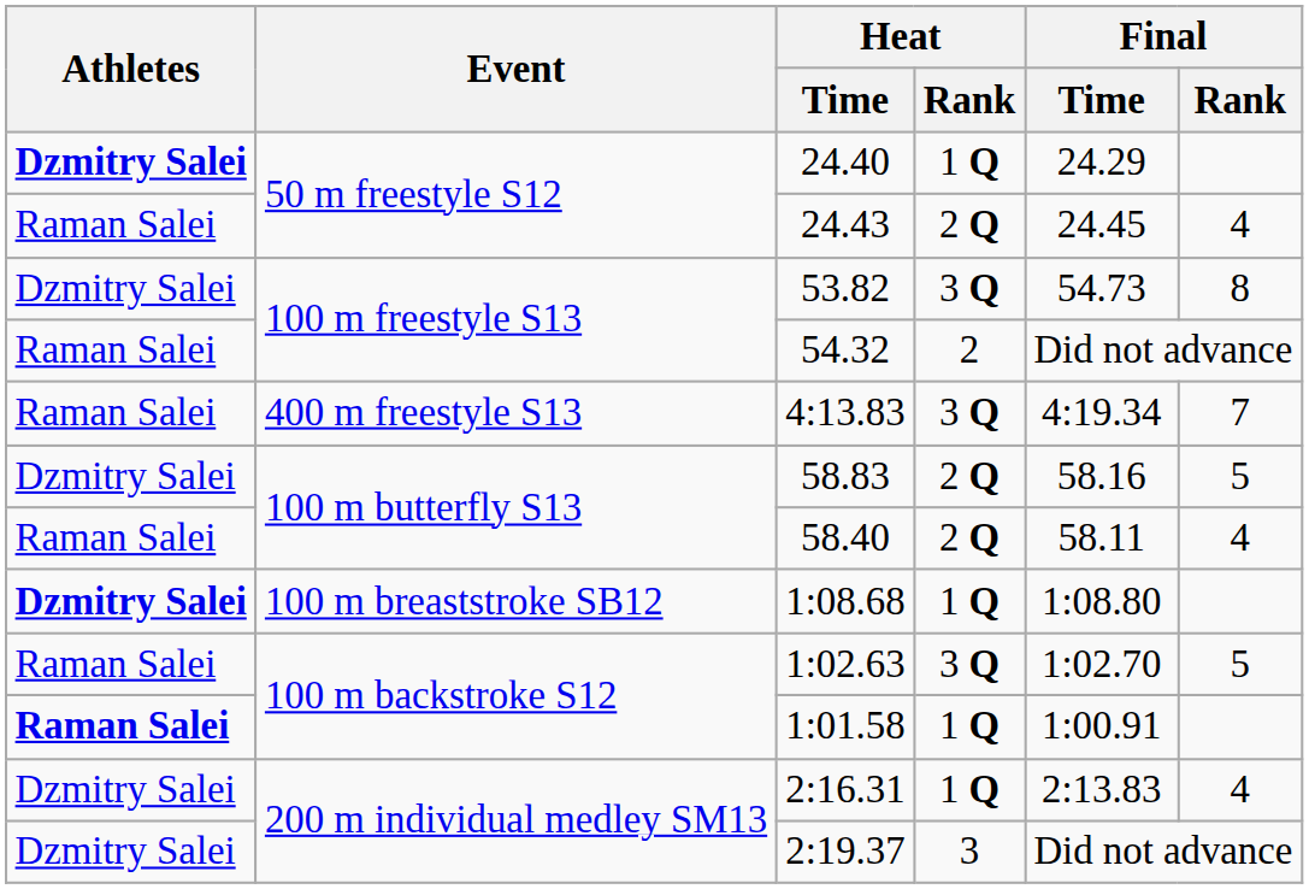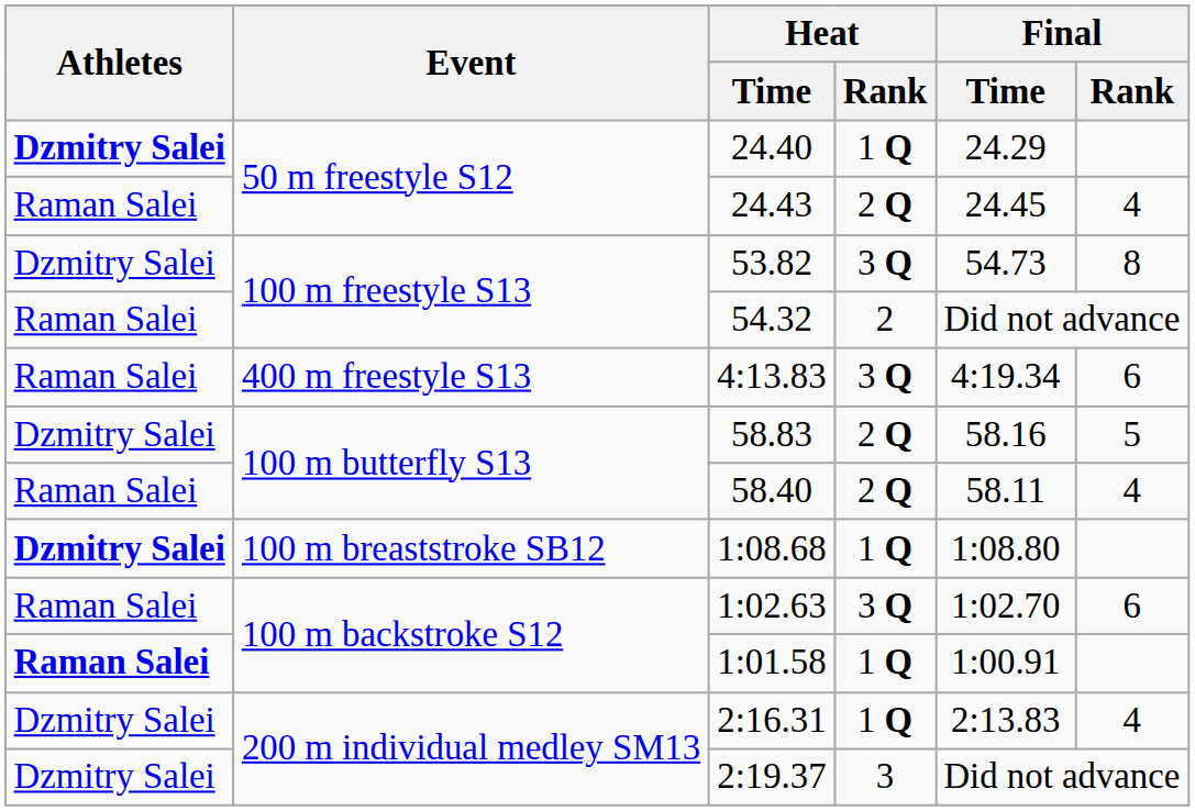 <table class=wikitable>
 <tr>
 <th rowspan="2">Athletes</th>
 <th rowspan="2">Event</th>
 <th colspan="2">Heat</th>
 <th colspan="2">Final</th>
 </tr>
 <tr>
 <th>Time</th>
 <th>Rank</th>
 <th>Time</th>
 <th>Rank</th>
 </tr>
 <tr align=center>
 <td align=left><strong><a href='#'>Dzmitry Salei</a></strong></td>
 <td align=left rowspan=2><a href='#'>50 m freestyle S12</a></td>
 <td>24.40</td>
 <td>1 <strong>Q</strong></td>
 <td>24.29</td>
 <td></td>
 </tr>
 <tr align=center>
 <td align=left><a href='#'>Raman Salei</a></td>
 <td>24.43</td>
 <td>2 <strong>Q</strong></td>
 <td>24.45</td>
 <td>4</td>
 </tr>
 <tr align=center>
 <td align=left><a href='#'>Dzmitry Salei</a></td>
 <td align=left rowspan=2><a href='#'>100 m freestyle S13</a></td>
 <td>53.82</td>
 <td>3 <strong>Q</strong></td>
 <td>54.73</td>
 <td>8</td>
 </tr>
 <tr align=center>
 <td align=left><a href='#'>Raman Salei</a></td>
 <td>54.32</td>
 <td>2</td>
 <td colspan=2>Did not advance</td>
 </tr>
 <tr align=center>
 <td align=left><a href='#'>Raman Salei</a></td>
 <td align=left rowspan=1><a href='#'>400 m freestyle S13</a></td>
 <td>4:13.83</td>
 <td>3 <strong>Q</strong></td>
 <td>4:19.34</td>
-<td>7</td>
+<td>6</td>
 </tr>
 <tr align=center>
 <td align=left><a href='#'>Dzmitry Salei</a></td>
 <td align=left rowspan=2><a href='#'>100 m butterfly S13</a></td>
 <td>58.83</td>
 <td>2 <strong>Q</strong></td>
 <td>58.16</td>
 <td>5</td>
 </tr>
 <tr align=center>
 <td align=left><a href='#'>Raman Salei</a></td>
 <td>58.40</td>
 <td>2 <strong>Q</strong></td>
 <td>58.11</td>
 <td>4</td>
 </tr>
 <tr align=center>
 <td align=left><strong><a href='#'>Dzmitry Salei</a></strong></td>
 <td align=left rowspan=1><a href='#'>100 m breaststroke SB12</a></td>
 <td>1:08.68</td>
 <td>1 <strong>Q</strong></td>
 <td>1:08.80</td>
 <td></td>
 </tr>
 <tr align=center>
 <td align=left><a href='#'>Raman Salei</a></td>
 <td align=left rowspan=2><a href='#'>100 m backstroke S12</a></td>
 <td>1:02.63</td>
 <td>3 <strong>Q</strong></td>
 <td>1:02.70</td>
-<td>5</td>
+<td>6</td>
 </tr>
 <tr align=center>
 <td align=left><strong><a href='#'>Raman Salei</a></strong></td>
 <td>1:01.58</td>
 <td>1 <strong>Q</strong></td>
 <td>1:00.91</td>
 <td></td>
 </tr>
 <tr align=center>
 <td align=left><a href='#'>Dzmitry Salei</a></td>
 <td align=left rowspan=2><a href='#'>200 m individual medley SM13</a></td>
 <td>2:16.31</td>
 <td>1 <strong>Q</strong></td>
 <td>2:13.83</td>
 <td>4</td>
 </tr>
 <tr align=center>
 <td align=left><a href='#'>Dzmitry Salei</a></td>
 <td>2:19.37</td>
 <td>3</td>
 <td colspan=2>Did not advance</td>
 </tr>
 </table>
